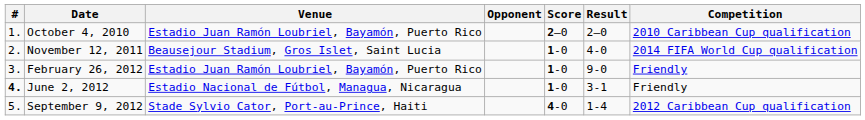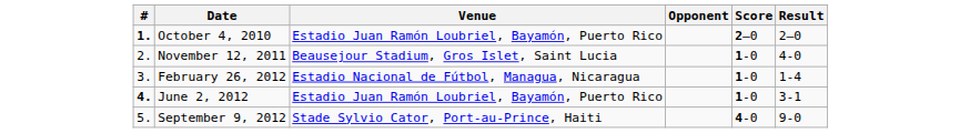 <table class="wikitable" style="margin:auto;">
 <tr>
 <th>#</th>
 <th>Date</th>
 <th>Venue</th>
 <th>Opponent</th>
 <th>Score</th>
 <th>Result</th>
-<th>Competition</th>
 </tr>
 <tr>
-<td>1.</td>
+<td><strong>1.</strong></td>
 <td>October 4, 2010</td>
 <td><a href='#'>Estadio Juan Ramón Loubriel</a>, <a href='#'>Bayamón</a>, Puerto Rico</td>
 <td></td>
 <td><strong>2</strong>–0</td>
 <td>2–0</td>
-<td><a href='#'>2010 Caribbean Cup qualification</a></td>
 </tr>
 <tr>
 <td>2.</td>
 <td>November 12, 2011</td>
 <td><a href='#'>Beausejour Stadium</a>, <a href='#'>Gros Islet</a>, Saint Lucia</td>
 <td></td>
 <td><strong>1</strong>-0</td>
 <td>4-0</td>
-<td><a href='#'>2014 FIFA World Cup qualification</a></td>
 </tr>
 <tr>
 <td>3.</td>
 <td>February 26, 2012</td>
-<td><a href='#'>Estadio Juan Ramón Loubriel</a>, <a href='#'>Bayamón</a>, Puerto Rico</td>
+<td><a href='#'>Estadio Nacional de Fútbol</a>, <a href='#'>Managua</a>, Nicaragua</td>
 <td></td>
 <td><strong>1</strong>-0</td>
-<td>9-0</td>
-<td><a href='#'>Friendly</a></td>
+<td>1-4</td>
 </tr>
 <tr>
 <td><strong>4.</strong></td>
 <td>June 2, 2012</td>
-<td><a href='#'>Estadio Nacional de Fútbol</a>, <a href='#'>Managua</a>, Nicaragua</td>
+<td><a href='#'>Estadio Juan Ramón Loubriel</a>, <a href='#'>Bayamón</a>, Puerto Rico</td>
 <td></td>
 <td><strong>1</strong>-0</td>
 <td>3-1</td>
-<td>Friendly</td>
 </tr>
 <tr>
 <td>5.</td>
 <td>September 9, 2012</td>
 <td><a href='#'>Stade Sylvio Cator</a>, <a href='#'>Port-au-Prince</a>, Haiti</td>
 <td></td>
 <td><strong>4</strong>-0</td>
-<td>1-4</td>
-<td><a href='#'>2012 Caribbean Cup qualification</a></td>
+<td>9-0</td>
 </tr>
 </table>
